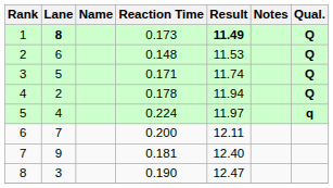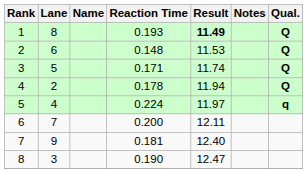 <table class="wikitable" style="text-align:center">
 <tr>
 <th>Rank</th>
 <th>Lane</th>
 <th>Name</th>
 <th>Reaction Time</th>
 <th>Result</th>
 <th>Notes</th>
 <th>Qual.</th>
 </tr>
 <tr bgcolor=ccffcc>
 <td>1</td>
-<td><strong>8</strong></td>
+<td>8</td>
 <td align="left"></td>
-<td>0.173</td>
+<td>0.193</td>
 <td><strong>11.49</strong></td>
 <td></td>
 <td><strong>Q</strong></td>
 </tr>
 <tr bgcolor=ccffcc>
 <td>2</td>
 <td>6</td>
 <td align="left"></td>
 <td>0.148</td>
 <td>11.53</td>
 <td></td>
 <td><strong>Q</strong></td>
 </tr>
 <tr bgcolor=ccffcc>
 <td>3</td>
 <td>5</td>
 <td align="left"></td>
 <td>0.171</td>
 <td>11.74</td>
 <td></td>
 <td><strong>Q</strong></td>
 </tr>
 <tr bgcolor=ccffcc>
 <td>4</td>
 <td>2</td>
 <td align="left"></td>
 <td>0.178</td>
 <td>11.94</td>
 <td></td>
 <td><strong>Q</strong></td>
 </tr>
 <tr bgcolor=ccffcc>
 <td>5</td>
 <td>4</td>
 <td align="left"></td>
 <td>0.224</td>
 <td>11.97</td>
 <td></td>
 <td><strong>q</strong></td>
 </tr>
 <tr>
 <td>6</td>
 <td>7</td>
 <td align="left"></td>
 <td>0.200</td>
 <td>12.11</td>
 <td></td>
 <td></td>
 </tr>
 <tr>
 <td>7</td>
 <td>9</td>
 <td align="left"></td>
 <td>0.181</td>
 <td>12.40</td>
 <td></td>
 <td></td>
 </tr>
 <tr>
 <td>8</td>
 <td>3</td>
 <td align="left"></td>
 <td>0.190</td>
 <td>12.47</td>
 <td></td>
 <td></td>
 </tr>
 <tr>
 </tr>
 </table>
